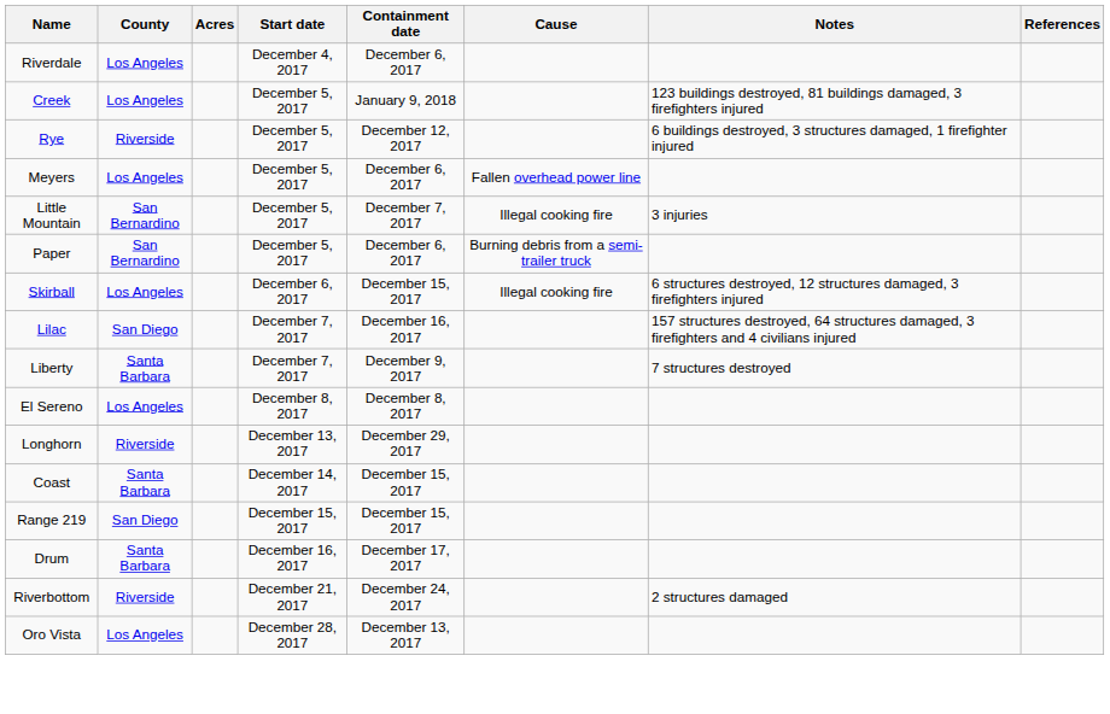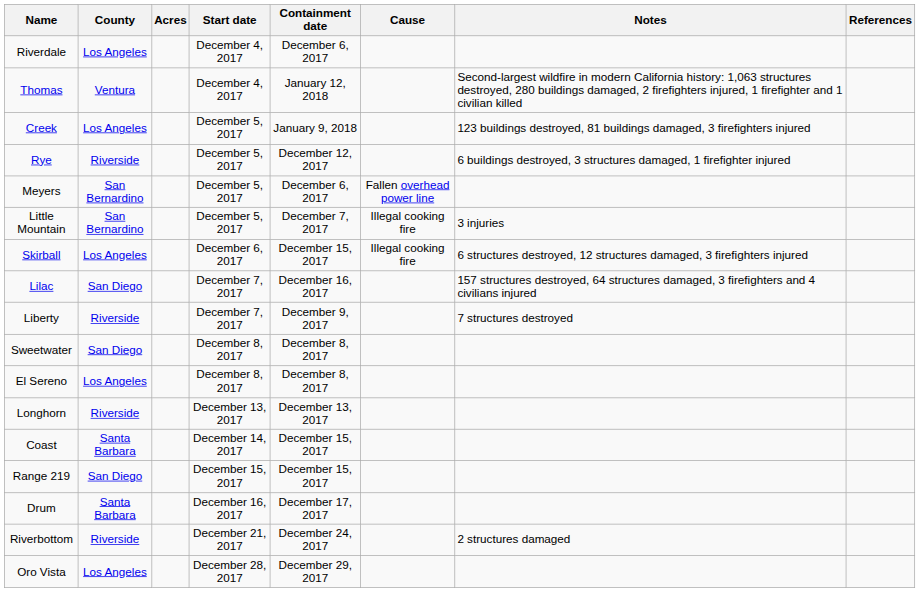 <table class="wikitable sortable" style="text-align:center;">
 <tr>
 <th>Name</th>
 <th>County </th>
 <th>Acres</th>
 <th>Start date</th>
 <th>Containment date</th>
 <th>Cause</th>
 <th class="unsortable">Notes</th>
 <th class="unsortable">References</th>
 </tr>
 <tr>
 <td Riverdale Fire>Riverdale</td>
 <td><a href='#'>Los Angeles</a></td>
 <td></td>
 <td>December 4, 2017</td>
 <td>December 6, 2017</td>
 <td></td>
 <td></td>
+<td></td>
+</tr>
+<tr>
+<td><a href='#'>Thomas</a></td>
+<td><a href='#'>Ventura</a></td>
+<td></td>
+<td>December 4, 2017</td>
+<td>January 12, 2018</td>
+<td></td>
+<td style="text-align:left;">Second-largest wildfire in modern California history: 1,063 structures destroyed, 280 buildings damaged, 2 firefighters injured, 1 firefighter and 1 civilian killed</td>
 <td></td>
 </tr>
 <tr>
 <td><a href='#'>Creek</a></td>
 <td><a href='#'>Los Angeles</a></td>
 <td></td>
 <td>December 5, 2017</td>
 <td>January 9, 2018</td>
 <td></td>
 <td style="text-align:left;">123 buildings destroyed, 81 buildings damaged, 3 firefighters injured</td>
 <td></td>
 </tr>
 <tr>
 <td><a href='#'>Rye</a></td>
 <td><a href='#'>Riverside</a></td>
 <td></td>
 <td>December 5, 2017</td>
 <td>December 12, 2017</td>
 <td></td>
 <td style="text-align:left;">6 buildings destroyed, 3 structures damaged, 1 firefighter injured</td>
 <td></td>
 </tr>
 <tr>
 <td Meyers Fire>Meyers</td>
-<td><a href='#'>Los Angeles</a></td>
+<td><a href='#'>San Bernardino</a></td>
 <td></td>
 <td>December 5, 2017</td>
 <td>December 6, 2017</td>
 <td>Fallen <a href='#'>overhead power line</a></td>
 <td></td>
 <td></td>
 </tr>
 <tr>
 <td Little Mountain Fire>Little Mountain</td>
 <td><a href='#'>San Bernardino</a></td>
 <td></td>
 <td>December 5, 2017</td>
 <td>December 7, 2017</td>
 <td>Illegal cooking fire</td>
 <td style="text-align:left;">3 injuries</td>
-<td></td>
-</tr>
-<tr>
-<td Paper Fire>Paper</td>
-<td><a href='#'>San Bernardino</a></td>
-<td></td>
-<td>December 5, 2017</td>
-<td>December 6, 2017</td>
-<td>Burning debris from a <a href='#'>semi-trailer truck</a></td>
-<td></td>
 <td></td>
 </tr>
 <tr>
 <td><a href='#'>Skirball</a></td>
 <td><a href='#'>Los Angeles</a></td>
 <td></td>
 <td>December 6, 2017</td>
 <td>December 15, 2017</td>
 <td>Illegal cooking fire</td>
 <td style="text-align:left;">6 structures destroyed, 12 structures damaged, 3 firefighters injured</td>
 <td></td>
 </tr>
 <tr>
 <td><a href='#'>Lilac</a></td>
 <td><a href='#'>San Diego</a></td>
 <td></td>
 <td>December 7, 2017</td>
 <td>December 16, 2017</td>
 <td></td>
 <td style="text-align:left;">157 structures destroyed, 64 structures damaged, 3 firefighters and 4 civilians injured</td>
 <td></td>
 </tr>
 <tr>
 <td Liberty Fire>Liberty</td>
-<td><a href='#'>Santa Barbara</a></td>
+<td><a href='#'>Riverside</a></td>
 <td></td>
 <td>December 7, 2017</td>
 <td>December 9, 2017</td>
 <td></td>
 <td style="text-align:left;">7 structures destroyed</td>
+<td></td>
+</tr>
+<tr>
+<td Sweetwater Fire>Sweetwater</td>
+<td><a href='#'>San Diego</a></td>
+<td></td>
+<td>December 8, 2017</td>
+<td>December 8, 2017</td>
+<td></td>
+<td></td>
 <td></td>
 </tr>
 <tr>
 <td El Sereno Fire>El Sereno</td>
 <td><a href='#'>Los Angeles</a></td>
 <td></td>
 <td>December 8, 2017</td>
 <td>December 8, 2017</td>
 <td></td>
 <td></td>
 <td></td>
 </tr>
 <tr>
 <td Longhorn Fire>Longhorn</td>
 <td><a href='#'>Riverside</a></td>
 <td></td>
 <td>December 13, 2017</td>
-<td>December 29, 2017</td>
+<td>December 13, 2017</td>
 <td></td>
 <td></td>
 <td></td>
 </tr>
 <tr>
 <td Coast Fire>Coast</td>
 <td><a href='#'>Santa Barbara</a></td>
 <td></td>
 <td>December 14, 2017</td>
 <td>December 15, 2017</td>
 <td></td>
 <td></td>
 <td></td>
 </tr>
 <tr>
 <td Range 219 Fire>Range 219</td>
 <td><a href='#'>San Diego</a></td>
 <td></td>
 <td>December 15, 2017</td>
 <td>December 15, 2017</td>
 <td></td>
 <td></td>
 <td></td>
 </tr>
 <tr>
 <td Drum Fire>Drum</td>
 <td><a href='#'>Santa Barbara</a></td>
 <td></td>
 <td>December 16, 2017</td>
 <td>December 17, 2017</td>
 <td></td>
 <td></td>
 <td></td>
 </tr>
 <tr>
 <td Riverbottom Fire>Riverbottom</td>
 <td><a href='#'>Riverside</a></td>
 <td></td>
 <td>December 21, 2017</td>
 <td>December 24, 2017</td>
 <td></td>
 <td style="text-align:left;">2 structures damaged</td>
 <td></td>
 </tr>
 <tr>
 <td Oro Vista Fire>Oro Vista</td>
 <td><a href='#'>Los Angeles</a></td>
 <td></td>
 <td>December 28, 2017</td>
-<td>December 13, 2017</td>
+<td>December 29, 2017</td>
 <td></td>
 <td></td>
 <td></td>
 </tr>
 </table>
